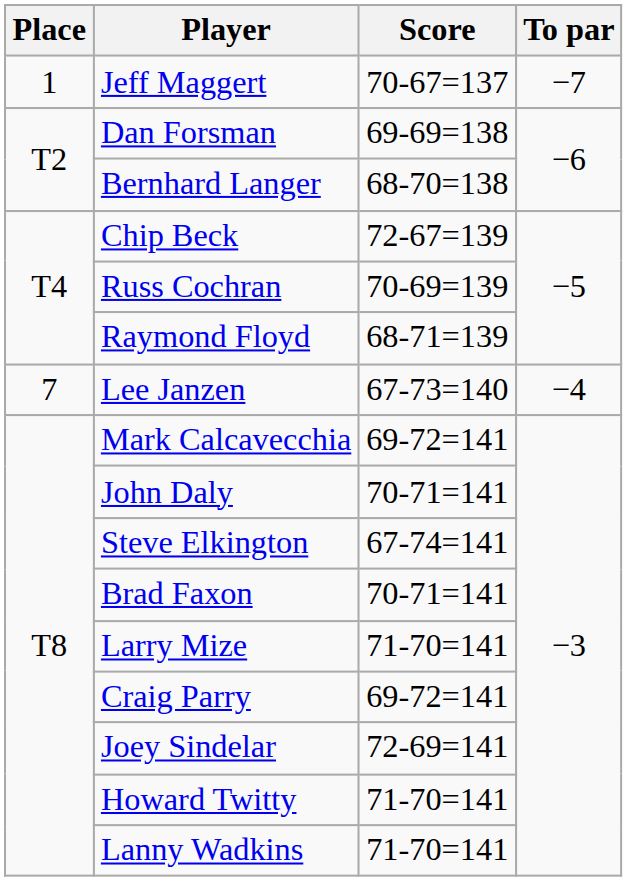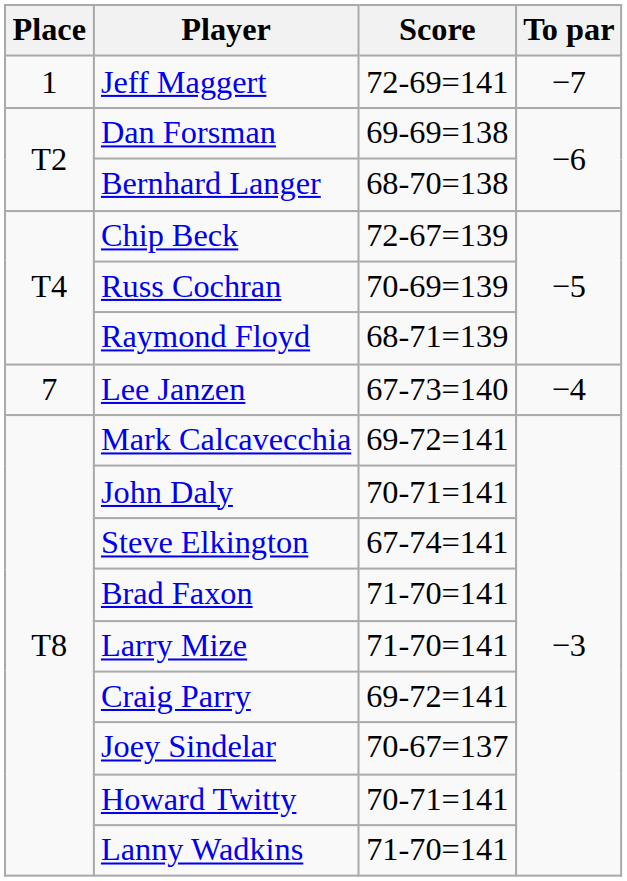 <table class="wikitable">
 <tr>
 <th>Place</th>
 <th>Player</th>
 <th>Score</th>
 <th>To par</th>
 </tr>
 <tr>
 <td align=center>1</td>
 <td> <a href='#'>Jeff Maggert</a></td>
-<td align=center>70-67=137</td>
+<td align=center>72-69=141</td>
 <td align=center>−7</td>
 </tr>
 <tr>
 <td rowspan="2" align=center>T2</td>
 <td> <a href='#'>Dan Forsman</a></td>
 <td align=center>69-69=138</td>
 <td rowspan="2" align=center>−6</td>
 </tr>
 <tr>
 <td> <a href='#'>Bernhard Langer</a></td>
 <td align=center>68-70=138</td>
 </tr>
 <tr>
 <td rowspan="3" align=center>T4</td>
 <td> <a href='#'>Chip Beck</a></td>
 <td align=center>72-67=139</td>
 <td rowspan="3" align=center>−5</td>
 </tr>
 <tr>
 <td> <a href='#'>Russ Cochran</a></td>
 <td align=center>70-69=139</td>
 </tr>
 <tr>
 <td> <a href='#'>Raymond Floyd</a></td>
 <td align=center>68-71=139</td>
 </tr>
 <tr>
 <td align=center>7</td>
 <td> <a href='#'>Lee Janzen</a></td>
 <td align=center>67-73=140</td>
 <td align=center>−4</td>
 </tr>
 <tr>
 <td rowspan="9" align=center>T8</td>
 <td> <a href='#'>Mark Calcavecchia</a></td>
 <td align=center>69-72=141</td>
 <td rowspan="9" align=center>−3</td>
 </tr>
 <tr>
 <td> <a href='#'>John Daly</a></td>
 <td align=center>70-71=141</td>
 </tr>
 <tr>
 <td> <a href='#'>Steve Elkington</a></td>
 <td align=center>67-74=141</td>
 </tr>
 <tr>
 <td> <a href='#'>Brad Faxon</a></td>
-<td align=center>70-71=141</td>
+<td align=center>71-70=141</td>
 </tr>
 <tr>
 <td> <a href='#'>Larry Mize</a></td>
 <td align=center>71-70=141</td>
 </tr>
 <tr>
 <td> <a href='#'>Craig Parry</a></td>
 <td align=center>69-72=141</td>
 </tr>
 <tr>
 <td> <a href='#'>Joey Sindelar</a></td>
-<td align=center>72-69=141</td>
+<td align=center>70-67=137</td>
 </tr>
 <tr>
 <td> <a href='#'>Howard Twitty</a></td>
-<td align=center>71-70=141</td>
+<td align=center>70-71=141</td>
 </tr>
 <tr>
 <td> <a href='#'>Lanny Wadkins</a></td>
 <td align=center>71-70=141</td>
 </tr>
 </table>
